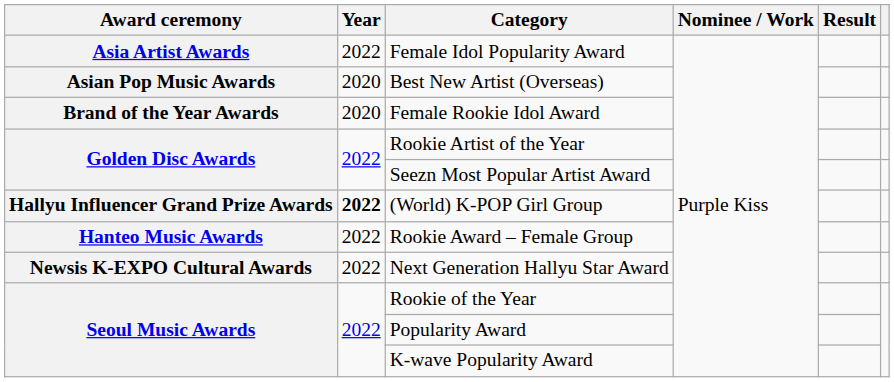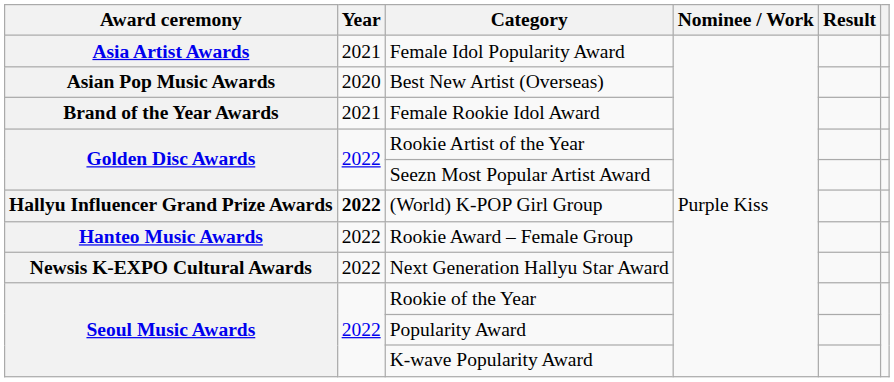 <table class="wikitable plainrowheaders sortable">
 <tr>
 <th scope="col">Award ceremony</th>
 <th scope="col">Year</th>
 <th scope="col">Category</th>
 <th scope="col">Nominee / Work</th>
 <th scope="col">Result</th>
 <th scope="col" class="unsortable"></th>
 </tr>
 <tr>
 <th scope="row"><a href='#'>Asia Artist Awards</a></th>
-<td style="text-align:center">2022</td>
+<td style="text-align:center">2021</td>
 <td style="text-align:left">Female Idol Popularity Award</td>
 <td rowspan="11">Purple Kiss</td>
 <td></td>
 <td style="text-align:center"></td>
 </tr>
 <tr>
 <th scope="row">Asian Pop Music Awards</th>
 <td style="text-align:center">2020</td>
 <td style="text-align:left">Best New Artist (Overseas)</td>
 <td></td>
 <td style="text-align:center"></td>
 </tr>
 <tr>
 <th scope="row">Brand of the Year Awards</th>
-<td style="text-align:center">2020</td>
+<td style="text-align:center">2021</td>
 <td style="text-align:left">Female Rookie Idol Award</td>
 <td></td>
 <td style="text-align:center"></td>
 </tr>
 <tr>
 <th scope="row" rowspan="2"><a href='#'>Golden Disc Awards</a></th>
 <td style="text-align:center" rowspan="2"><a href='#'>2022</a></td>
 <td style="text-align:left">Rookie Artist of the Year</td>
 <td></td>
 <td style="text-align:center"></td>
 </tr>
 <tr>
 <td style="text-align:left">Seezn Most Popular Artist Award</td>
 <td></td>
 <td style="text-align:center"></td>
 </tr>
 <tr>
 <th scope="row">Hallyu Influencer Grand Prize Awards</th>
 <td style="text-align:center"><strong>2022</strong></td>
 <td style="text-align:left">(World) K-POP Girl Group</td>
 <td></td>
 <td style="text-align:center"></td>
 </tr>
 <tr>
 <th scope="row"><a href='#'>Hanteo Music Awards</a></th>
 <td style="text-align:center">2022</td>
 <td style="text-align:left">Rookie Award – Female Group</td>
 <td></td>
 <td style="text-align:center"></td>
 </tr>
 <tr>
 <th scope="row">Newsis K-EXPO Cultural Awards</th>
 <td style="text-align:center">2022</td>
 <td>Next Generation Hallyu Star Award</td>
 <td></td>
 <td style="text-align:center"></td>
 </tr>
 <tr>
 <th scope="row" rowspan="3"><a href='#'>Seoul Music Awards</a></th>
 <td style="text-align:center" rowspan="3"><a href='#'>2022</a></td>
 <td style="text-align:left">Rookie of the Year</td>
 <td></td>
 <td rowspan="3" style="text-align:center"></td>
 </tr>
 <tr>
 <td style="text-align:left">Popularity Award</td>
 <td></td>
 </tr>
 <tr>
 <td style="text-align:left">K-wave Popularity Award</td>
 <td></td>
 </tr>
 </table>
